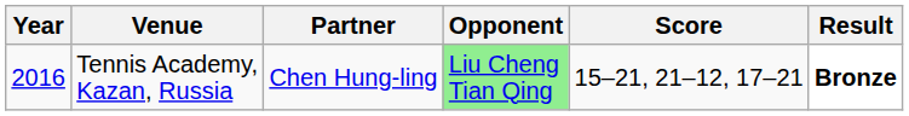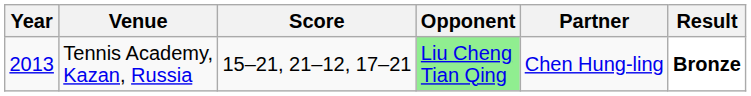 <table class="sortable wikitable" style="font-size: 90%;">
 <tr>
 <th>Year</th>
 <th>Venue</th>
+<th>Score</th>
+<th>Opponent</th>
 <th>Partner</th>
-<th>Opponent</th>
-<th>Score</th>
 <th>Result</th>
 </tr>
 <tr>
-<td align="center"><a href='#'>2016</a></td>
+<td align="center"><a href='#'>2013</a></td>
 <td align="left">Tennis Academy,<br><a href='#'>Kazan</a>, <a href='#'>Russia</a></td>
+<td align="left">15–21, 21–12, 17–21</td>
+<td align="left" style="background: lightgreen;"> <a href='#'>Liu Cheng</a><br> <a href='#'>Tian Qing</a></td>
 <td align="left"> <a href='#'>Chen Hung-ling</a></td>
-<td align="left" style="background: lightgreen;"> <a href='#'>Liu Cheng</a><br> <a href='#'>Tian Qing</a></td>
-<td align="left">15–21, 21–12, 17–21</td>
 <td style="text-align:left; background:white"> <strong>Bronze</strong></td>
 </tr>
 </table>
